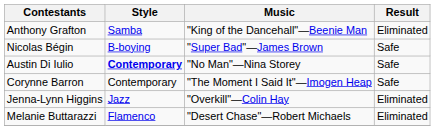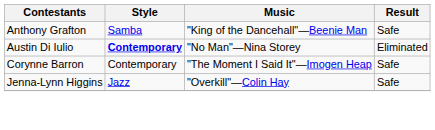 <table class="wikitable">
 <tr>
 <th>Contestants</th>
 <th>Style</th>
 <th>Music</th>
 <th>Result</th>
 </tr>
 <tr>
 <td>Anthony Grafton</td>
 <td><a href='#'>Samba</a></td>
 <td>"King of the Dancehall"—<a href='#'>Beenie Man</a></td>
-<td>Eliminated</td>
-</tr>
-<tr>
-<td>Nicolas Bégin</td>
-<td><a href='#'>B-boying</a></td>
-<td>"<a href='#'>Super Bad</a>"—<a href='#'>James Brown</a></td>
 <td>Safe</td>
 </tr>
 <tr>
 <td>Austin Di Iulio</td>
 <td><strong><a href='#'>Contemporary</a></strong></td>
 <td>"No Man"—Nina Storey</td>
-<td>Safe</td>
+<td>Eliminated</td>
 </tr>
 <tr>
 <td>Corynne Barron</td>
 <td>Contemporary</td>
 <td>"The Moment I Said It"—<a href='#'>Imogen Heap</a></td>
 <td>Safe</td>
 </tr>
 <tr>
 <td>Jenna-Lynn Higgins</td>
 <td><a href='#'>Jazz</a></td>
 <td>"Overkill"—<a href='#'>Colin Hay</a></td>
-<td>Eliminated</td>
-</tr>
-<tr>
-<td>Melanie Buttarazzi</td>
-<td><a href='#'>Flamenco</a></td>
-<td>"Desert Chase"—Robert Michaels</td>
-<td>Eliminated</td>
+<td>Safe</td>
 </tr>
 <tr>
 </tr>
 </table>
